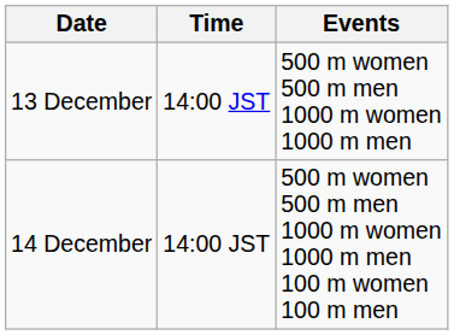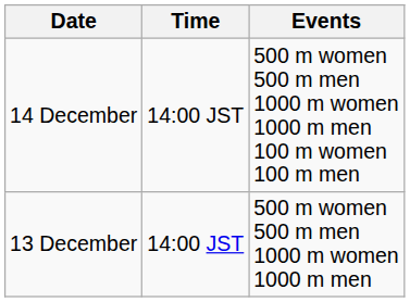 <table class="wikitable" border="1">
 <tr>
 <th>Date</th>
 <th>Time</th>
 <th>Events</th>
 </tr>
 <tr>
+<td>14 December</td>
+<td>14:00 JST</td>
+<td>500 m women<br>500 m men<br>1000 m women<br>1000 m men<br>100 m women<br>100 m men</td>
+</tr>
+<tr>
 <td>13 December</td>
 <td>14:00 <a href='#'>JST</a></td>
 <td>500 m women<br>500 m men<br>1000 m women<br>1000 m men</td>
 </tr>
-<tr>
-<td>14 December</td>
-<td>14:00 JST</td>
-<td>500 m women<br>500 m men<br>1000 m women<br>1000 m men<br>100 m women<br>100 m men</td>
-</tr>
 </table>
